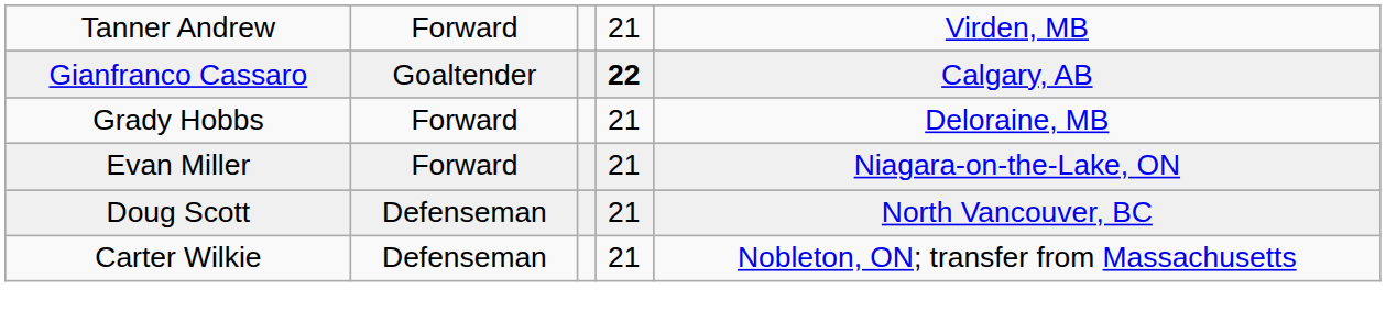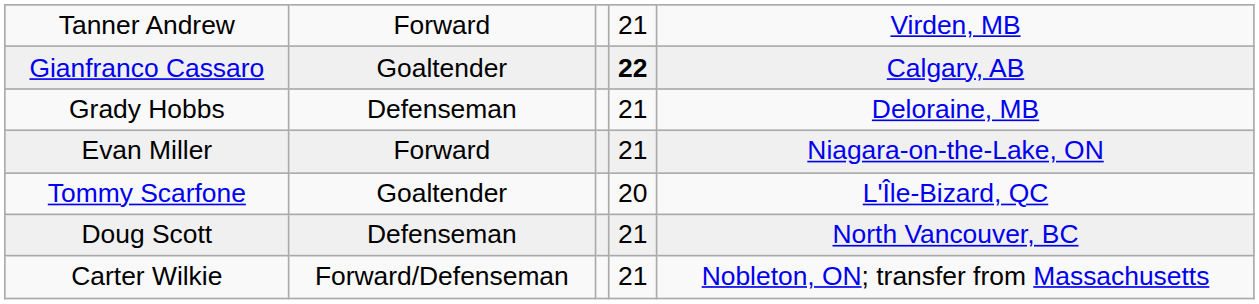 <table class="wikitable" width="60%">
 <tr align="center" bgcolor="">
 <td>Tanner Andrew</td>
 <td>Forward</td>
 <td></td>
 <td>21</td>
 <td><a href='#'>Virden, MB</a></td>
 </tr>
 <tr align="center" bgcolor="f0f0f0">
 <td><a href='#'>Gianfranco Cassaro</a></td>
 <td>Goaltender</td>
 <td></td>
 <td><strong>22</strong></td>
 <td><a href='#'>Calgary, AB</a></td>
 </tr>
 <tr align="center" bgcolor="">
 <td>Grady Hobbs</td>
-<td>Forward</td>
+<td>Defenseman</td>
 <td></td>
 <td>21</td>
 <td><a href='#'>Deloraine, MB</a></td>
 </tr>
 <tr align="center" bgcolor="f0f0f0">
 <td>Evan Miller</td>
 <td>Forward</td>
 <td></td>
 <td>21</td>
 <td><a href='#'>Niagara-on-the-Lake, ON</a></td>
 </tr>
+<tr align="center" bgcolor="">
+<td><a href='#'>Tommy Scarfone</a></td>
+<td>Goaltender</td>
+<td></td>
+<td>20</td>
+<td><a href='#'>L'Île-Bizard, QC</a></td>
+</tr>
 <tr align="center" bgcolor="f0f0f0">
 <td>Doug Scott</td>
 <td>Defenseman</td>
 <td></td>
 <td>21</td>
 <td><a href='#'>North Vancouver, BC</a></td>
 </tr>
 <tr align="center" bgcolor="">
 <td>Carter Wilkie</td>
-<td>Defenseman</td>
+<td>Forward/Defenseman</td>
 <td></td>
 <td>21</td>
 <td><a href='#'>Nobleton, ON</a>; transfer from <a href='#'>Massachusetts</a></td>
 </tr>
 </table>
